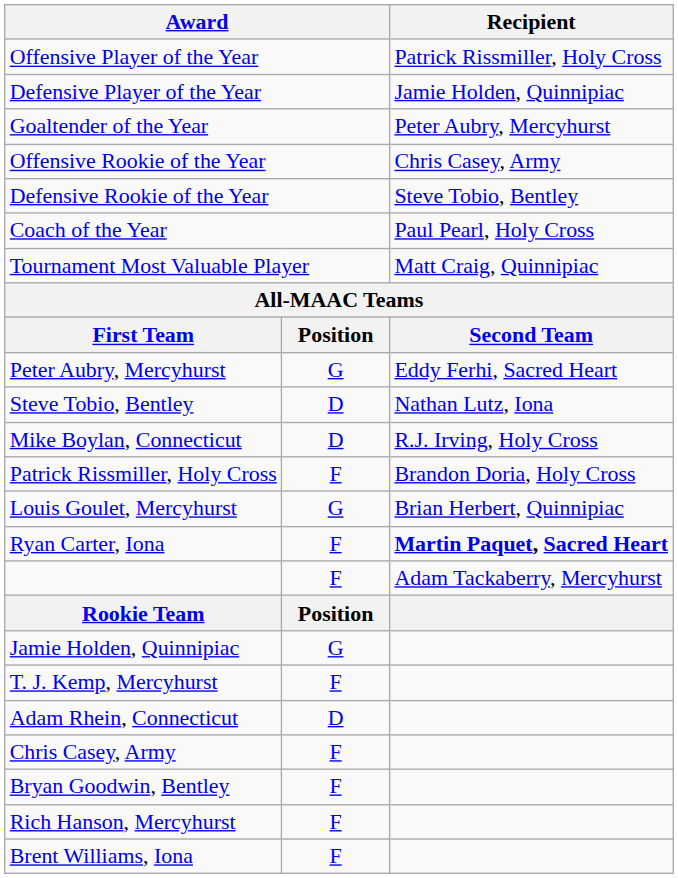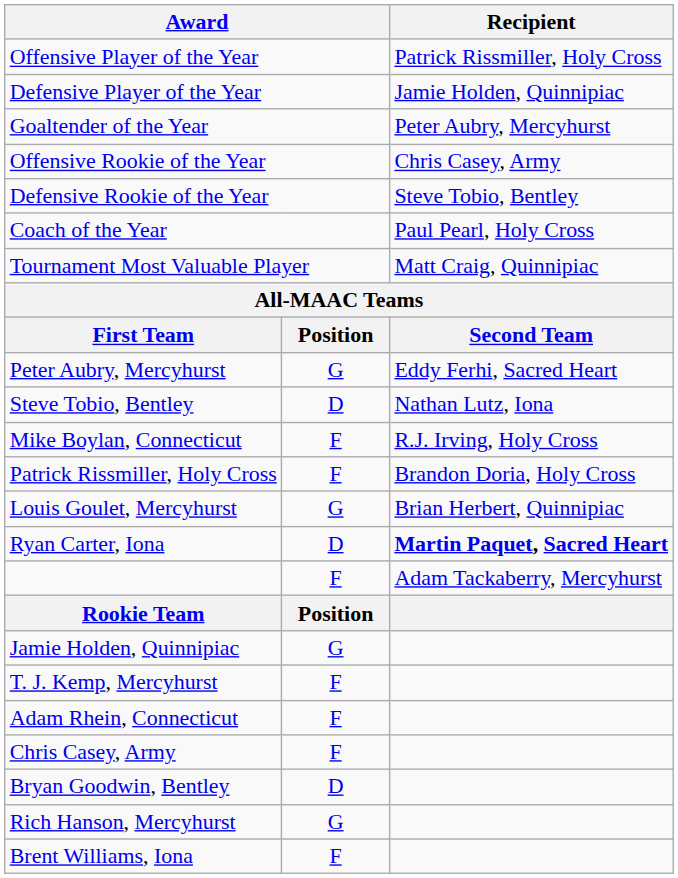 <table class="wikitable">
 <tr>
 <th colspan=2><a href='#'>Award</a></th>
 <th>Recipient</th>
 </tr>
 <tr>
 <td colspan=2><a href='#'>Offensive Player of the Year</a></td>
 <td><a href='#'>Patrick Rissmiller</a>, <a href='#'>Holy Cross</a></td>
 </tr>
 <tr>
 <td colspan=2><a href='#'>Defensive Player of the Year</a></td>
 <td><a href='#'>Jamie Holden</a>, <a href='#'>Quinnipiac</a></td>
 </tr>
 <tr>
 <td colspan=2><a href='#'>Goaltender of the Year</a></td>
 <td><a href='#'>Peter Aubry</a>, <a href='#'>Mercyhurst</a></td>
 </tr>
 <tr>
 <td colspan=2><a href='#'>Offensive Rookie of the Year</a></td>
 <td><a href='#'>Chris Casey</a>, <a href='#'>Army</a></td>
 </tr>
 <tr>
 <td colspan=2><a href='#'>Defensive Rookie of the Year</a></td>
 <td><a href='#'>Steve Tobio</a>, <a href='#'>Bentley</a></td>
 </tr>
 <tr>
 <td colspan=2><a href='#'>Coach of the Year</a></td>
 <td><a href='#'>Paul Pearl</a>, <a href='#'>Holy Cross</a></td>
 </tr>
 <tr>
 <td colspan=2><a href='#'>Tournament Most Valuable Player</a></td>
 <td><a href='#'>Matt Craig</a>, <a href='#'>Quinnipiac</a></td>
 </tr>
 <tr>
 <th colspan=3>All-MAAC Teams</th>
 </tr>
 <tr>
 <th><a href='#'>First Team</a></th>
 <th>  Position  </th>
 <th><a href='#'>Second Team</a></th>
 </tr>
 <tr>
 <td><a href='#'>Peter Aubry</a>, <a href='#'>Mercyhurst</a></td>
 <td align=center><a href='#'>G</a></td>
 <td><a href='#'>Eddy Ferhi</a>, <a href='#'>Sacred Heart</a></td>
 </tr>
 <tr>
 <td><a href='#'>Steve Tobio</a>, <a href='#'>Bentley</a></td>
 <td align=center><a href='#'>D</a></td>
 <td><a href='#'>Nathan Lutz</a>, <a href='#'>Iona</a></td>
 </tr>
 <tr>
 <td><a href='#'>Mike Boylan</a>, <a href='#'>Connecticut</a></td>
-<td align=center><a href='#'>D</a></td>
+<td align=center><a href='#'>F</a></td>
 <td><a href='#'>R.J. Irving</a>, <a href='#'>Holy Cross</a></td>
 </tr>
 <tr>
 <td><a href='#'>Patrick Rissmiller</a>, <a href='#'>Holy Cross</a></td>
 <td align=center><a href='#'>F</a></td>
 <td><a href='#'>Brandon Doria</a>, <a href='#'>Holy Cross</a></td>
 </tr>
 <tr>
 <td><a href='#'>Louis Goulet</a>, <a href='#'>Mercyhurst</a></td>
 <td align=center><a href='#'>G</a></td>
 <td><a href='#'>Brian Herbert</a>, <a href='#'>Quinnipiac</a></td>
 </tr>
 <tr>
 <td><a href='#'>Ryan Carter</a>, <a href='#'>Iona</a></td>
-<td align=center><a href='#'>F</a></td>
+<td align=center><a href='#'>D</a></td>
 <td><strong><a href='#'>Martin Paquet</a>, <a href='#'>Sacred Heart</a></strong></td>
 </tr>
 <tr>
 <td></td>
 <td align=center><a href='#'>F</a></td>
 <td><a href='#'>Adam Tackaberry</a>, <a href='#'>Mercyhurst</a></td>
 </tr>
 <tr>
 <th><a href='#'>Rookie Team</a></th>
 <th>  Position  </th>
 <th></th>
 </tr>
 <tr>
 <td><a href='#'>Jamie Holden</a>, <a href='#'>Quinnipiac</a></td>
 <td align=center><a href='#'>G</a></td>
 <td></td>
 </tr>
 <tr>
 <td><a href='#'>T. J. Kemp</a>, <a href='#'>Mercyhurst</a></td>
 <td align=center><a href='#'>F</a></td>
 <td></td>
 </tr>
 <tr>
 <td><a href='#'>Adam Rhein</a>, <a href='#'>Connecticut</a></td>
-<td align=center><a href='#'>D</a></td>
+<td align=center><a href='#'>F</a></td>
 <td></td>
 </tr>
 <tr>
 <td><a href='#'>Chris Casey</a>, <a href='#'>Army</a></td>
 <td align=center><a href='#'>F</a></td>
 <td></td>
 </tr>
 <tr>
 <td><a href='#'>Bryan Goodwin</a>, <a href='#'>Bentley</a></td>
-<td align=center><a href='#'>F</a></td>
+<td align=center><a href='#'>D</a></td>
 <td></td>
 </tr>
 <tr>
 <td><a href='#'>Rich Hanson</a>, <a href='#'>Mercyhurst</a></td>
-<td align=center><a href='#'>F</a></td>
+<td align=center><a href='#'>G</a></td>
 <td></td>
 </tr>
 <tr>
 <td><a href='#'>Brent Williams</a>, <a href='#'>Iona</a></td>
 <td align=center><a href='#'>F</a></td>
 <td></td>
 </tr>
 </table>
